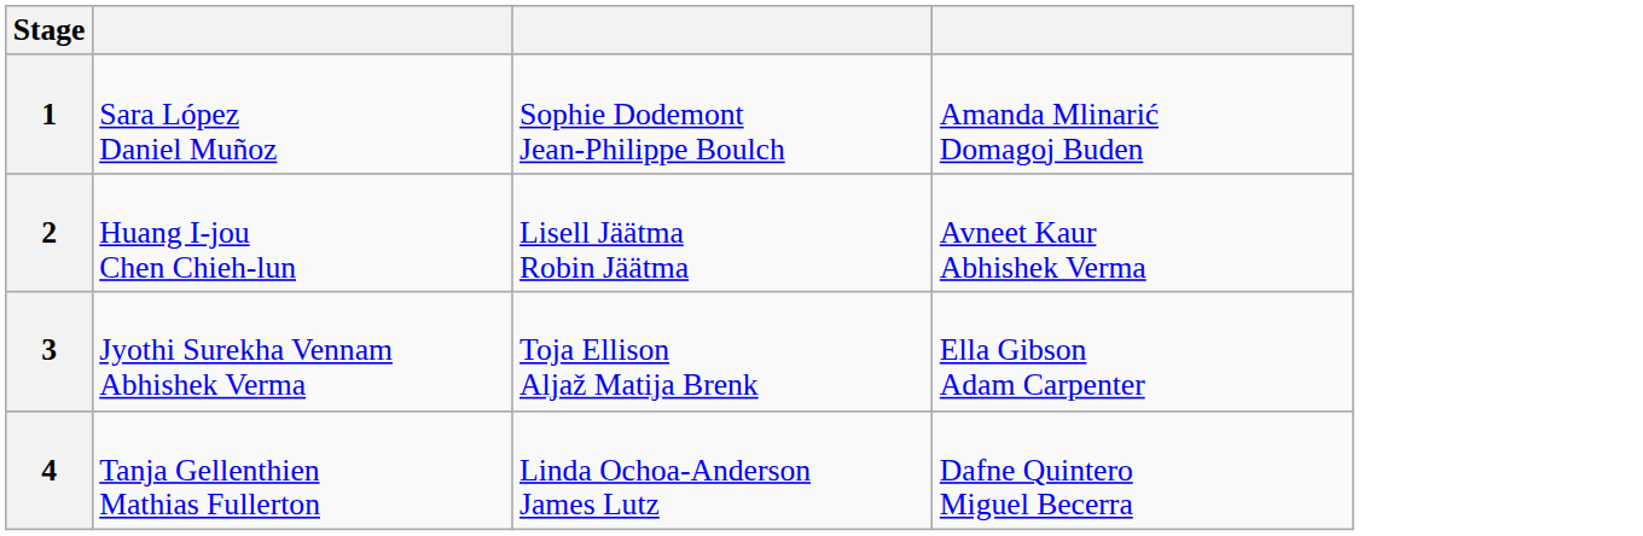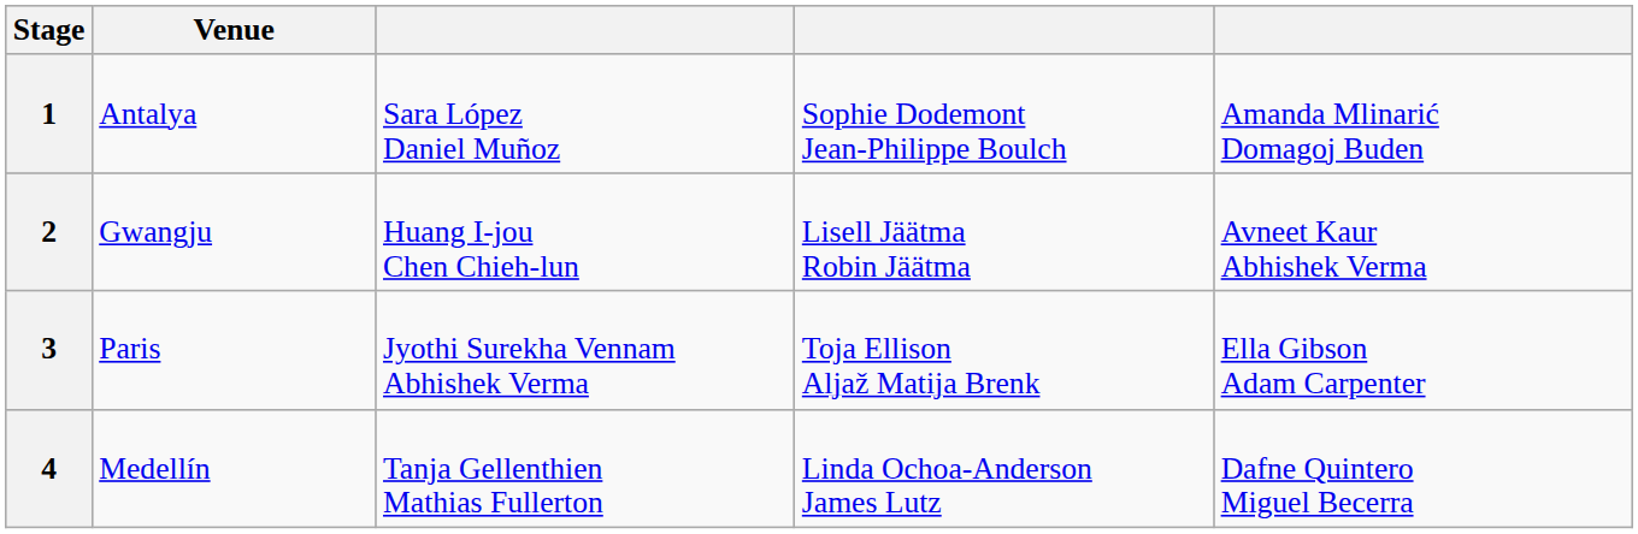 <table class="wikitable">
 <tr>
 <th>Stage</th>
+<th width=140>Venue</th>
 <th width=210></th>
 <th width=210></th>
 <th width=210></th>
 </tr>
 <tr>
 <th>1</th>
+<td> <a href='#'>Antalya</a></td>
 <td> <br> <a href='#'>Sara López</a> <br> <a href='#'>Daniel Muñoz</a></td>
 <td> <br> <a href='#'>Sophie Dodemont</a> <br> <a href='#'>Jean-Philippe Boulch</a></td>
 <td> <br> <a href='#'>Amanda Mlinarić</a> <br> <a href='#'>Domagoj Buden</a></td>
 </tr>
 <tr>
 <th>2</th>
+<td> <a href='#'>Gwangju</a></td>
 <td> <br> <a href='#'>Huang I-jou</a> <br> <a href='#'>Chen Chieh-lun</a></td>
 <td> <br> <a href='#'>Lisell Jäätma</a> <br> <a href='#'>Robin Jäätma</a></td>
 <td> <br> <a href='#'>Avneet Kaur</a> <br> <a href='#'>Abhishek Verma</a></td>
 </tr>
 <tr>
 <th>3</th>
+<td> <a href='#'>Paris</a></td>
 <td> <br> <a href='#'>Jyothi Surekha Vennam</a> <br> <a href='#'>Abhishek Verma</a></td>
 <td> <br> <a href='#'>Toja Ellison</a> <br> <a href='#'>Aljaž Matija Brenk</a></td>
 <td> <br> <a href='#'>Ella Gibson</a> <br> <a href='#'>Adam Carpenter</a></td>
 </tr>
 <tr>
 <th>4</th>
+<td> <a href='#'>Medellín</a></td>
 <td> <br> <a href='#'>Tanja Gellenthien</a> <br> <a href='#'>Mathias Fullerton</a></td>
 <td> <br> <a href='#'>Linda Ochoa-Anderson</a> <br> <a href='#'>James Lutz</a></td>
 <td> <br> <a href='#'>Dafne Quintero</a> <br> <a href='#'>Miguel Becerra</a></td>
 </tr>
 </table>
